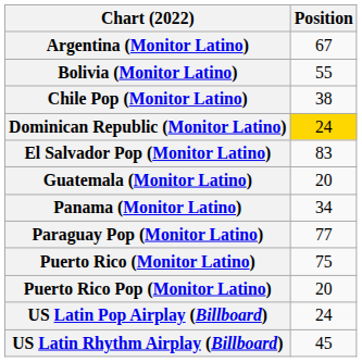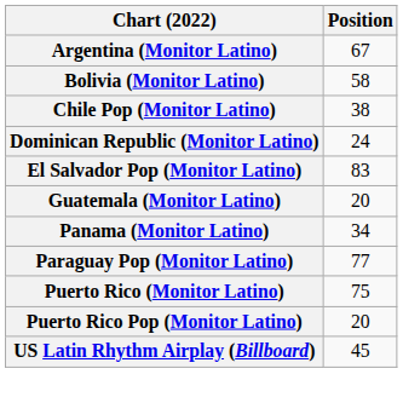 <table class="wikitable sortable plainrowheaders">
 <tr>
 <th style="text-align:center;">Chart (2022)</th>
 <th style="text-align:center;">Position</th>
 </tr>
 <tr>
 <th scope="row">Argentina (<a href='#'>Monitor Latino</a>)</th>
 <td style="text-align:center;">67</td>
 </tr>
 <tr>
 <th scope="row">Bolivia (<a href='#'>Monitor Latino</a>)</th>
-<td style="text-align:center;">55</td>
+<td style="text-align:center;">58</td>
 </tr>
 <tr>
 <th scope="row">Chile Pop (<a href='#'>Monitor Latino</a>)</th>
 <td style="text-align:center;">38</td>
 </tr>
 <tr>
 <th scope="row">Dominican Republic (<a href='#'>Monitor Latino</a>)</th>
-<td style="background: gold; text-align:center;">24</td>
+<td style="text-align:center;">24</td>
 </tr>
 <tr>
 <th scope="row">El Salvador Pop (<a href='#'>Monitor Latino</a>)</th>
 <td style="text-align:center;">83</td>
 </tr>
 <tr>
 <th scope="row">Guatemala (<a href='#'>Monitor Latino</a>)</th>
 <td style="text-align:center;">20</td>
 </tr>
 <tr>
 <th scope="row">Panama (<a href='#'>Monitor Latino</a>)</th>
 <td style="text-align:center;">34</td>
 </tr>
 <tr>
 <th scope="row">Paraguay Pop (<a href='#'>Monitor Latino</a>)</th>
 <td style="text-align:center;">77</td>
 </tr>
 <tr>
 <th scope="row">Puerto Rico (<a href='#'>Monitor Latino</a>)</th>
 <td style="text-align:center;">75</td>
 </tr>
 <tr>
 <th scope="row">Puerto Rico Pop (<a href='#'>Monitor Latino</a>)</th>
 <td style="text-align:center;">20</td>
 </tr>
 <tr>
-<th scope="row">US <a href='#'>Latin Pop Airplay</a> (<em><a href='#'>Billboard</a></em>)</th>
-<td style="text-align:center;">24</td>
-</tr>
-<tr>
 <th scope="row">US <a href='#'>Latin Rhythm Airplay</a> (<em><a href='#'>Billboard</a></em>)</th>
 <td style="text-align:center;">45</td>
 </tr>
 </table>
